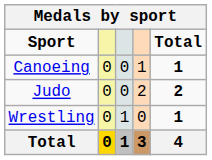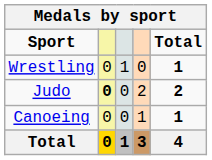 <table class="wikitable" style=font-size:85%;float:center;text-align:center>
 <tr style="background:#efefef;">
 <th colspan=5><strong>Medals by sport</strong></th>
 </tr>
 <tr align=center>
 <td><strong>Sport</strong></td>
 <td bgcolor=#f7f6a8></td>
 <td bgcolor=#dce5e5></td>
 <td bgcolor=#ffdab9></td>
 <td><strong>Total</strong></td>
 </tr>
 <tr align=center>
-<td><a href='#'>Canoeing</a></td>
+<td><a href='#'>Wrestling</a></td>
 <td style="background:#F7F6A8;">0</td>
-<td style="background:#DCE5E5;">0</td>
-<td style="background:#FFDAB9;">1</td>
+<td style="background:#DCE5E5;">1</td>
+<td style="background:#FFDAB9;">0</td>
 <td><strong>1</strong></td>
 </tr>
 <tr align=center>
 <td><a href='#'>Judo</a></td>
-<td style="background:#F7F6A8;">0</td>
+<td style="background:#F7F6A8;"><strong>0</strong></td>
 <td style="background:#DCE5E5;">0</td>
 <td style="background:#FFDAB9;">2</td>
 <td><strong>2</strong></td>
 </tr>
 <tr align=center>
-<td><a href='#'>Wrestling</a></td>
+<td><a href='#'>Canoeing</a></td>
 <td style="background:#F7F6A8;">0</td>
-<td style="background:#DCE5E5;">1</td>
-<td style="background:#FFDAB9;">0</td>
+<td style="background:#DCE5E5;">0</td>
+<td style="background:#FFDAB9;">1</td>
 <td><strong>1</strong></td>
 </tr>
 <tr align=center>
 <th><strong>Total</strong></th>
 <th style="background:gold;"><strong>0</strong></th>
 <th style="background:silver;"><strong>1</strong></th>
 <th style="background:#c96;"><strong>3</strong></th>
 <th><strong>4</strong></th>
 </tr>
 </table>
